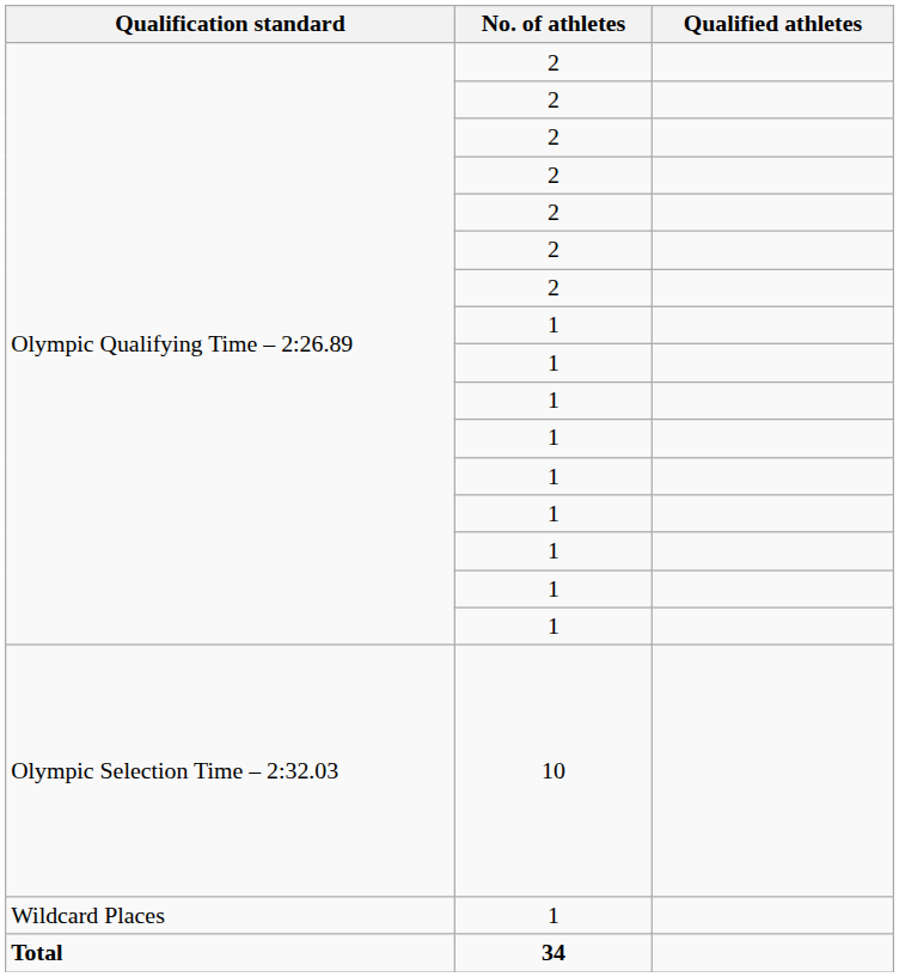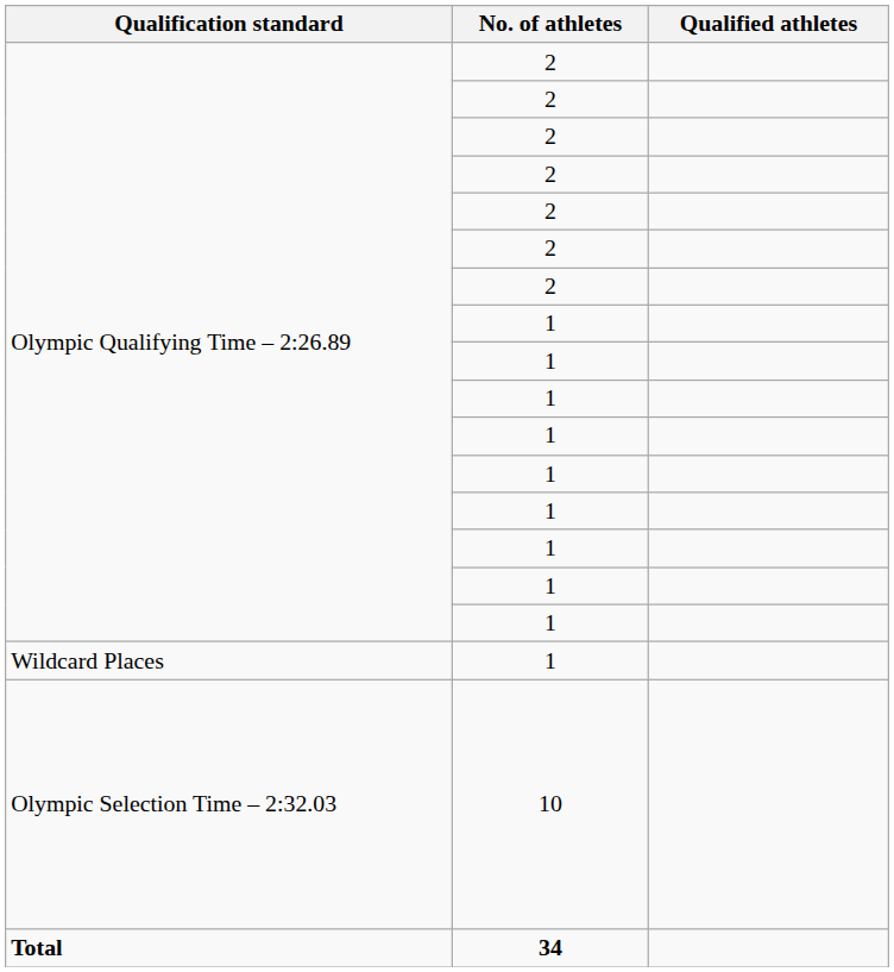 <table class=wikitable style="text-align:left" width=600>
 <tr>
 <th>Qualification standard</th>
 <th>No. of athletes</th>
 <th>Qualified athletes</th>
 </tr>
 <tr>
 <td rowspan="16">Olympic Qualifying Time – 2:26.89</td>
 <td align=center>2</td>
 <td><br></td>
 </tr>
 <tr>
 <td align=center>2</td>
 <td><br></td>
 </tr>
 <tr>
 <td align=center>2</td>
 <td><br></td>
 </tr>
 <tr>
 <td align=center>2</td>
 <td><br></td>
 </tr>
 <tr>
 <td align=center>2</td>
 <td><br></td>
 </tr>
 <tr>
 <td align=center>2</td>
 <td><br></td>
 </tr>
 <tr>
 <td align=center>2</td>
 <td><br></td>
 </tr>
 <tr>
 <td align=center>1</td>
 <td></td>
 </tr>
 <tr>
 <td align=center>1</td>
 <td></td>
 </tr>
 <tr>
 <td align=center>1</td>
 <td></td>
 </tr>
 <tr>
 <td align=center>1</td>
 <td></td>
 </tr>
 <tr>
 <td align=center>1</td>
 <td></td>
 </tr>
 <tr>
 <td align=center>1</td>
 <td></td>
 </tr>
 <tr>
 <td align=center>1</td>
 <td></td>
 </tr>
 <tr>
 <td align=center>1</td>
 <td></td>
 </tr>
 <tr>
 <td align=center>1</td>
 <td></td>
 </tr>
 <tr>
+<td rowspan="1">Wildcard Places</td>
+<td align=center>1</td>
+<td></td>
+</tr>
+<tr>
 <td rowspan="1">Olympic Selection Time – 2:32.03</td>
 <td align=center>10</td>
 <td> <br>  <br>   <br>  <br>  <br>  <br> <br>  <br> <br></td>
-</tr>
-<tr>
-<td rowspan="1">Wildcard Places</td>
-<td align=center>1</td>
-<td></td>
 </tr>
 <tr>
 <td><strong>Total</strong></td>
 <td align=center><strong>34</strong></td>
 <td></td>
 </tr>
 </table>
